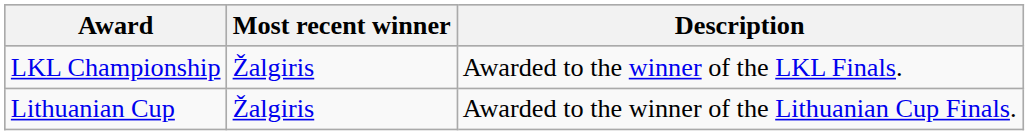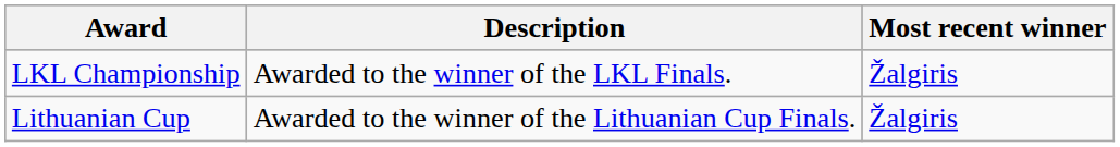 <table class="wikitable">
 <tr>
 <th>Award</th>
+<th class="unsortable">Description</th>
 <th class="unsortable">Most recent winner</th>
-<th class="unsortable">Description</th>
 </tr>
 <tr>
 <td><a href='#'>LKL Championship</a></td>
+<td>Awarded to the <a href='#'>winner</a> of the <a href='#'>LKL Finals</a>.</td>
 <td><a href='#'>Žalgiris</a></td>
-<td>Awarded to the <a href='#'>winner</a> of the <a href='#'>LKL Finals</a>.</td>
 </tr>
 <tr>
 <td><a href='#'>Lithuanian Cup</a></td>
+<td>Awarded to the winner of the <a href='#'>Lithuanian Cup Finals</a>.</td>
 <td><a href='#'>Žalgiris</a></td>
-<td>Awarded to the winner of the <a href='#'>Lithuanian Cup Finals</a>.</td>
 </tr>
 </table>
